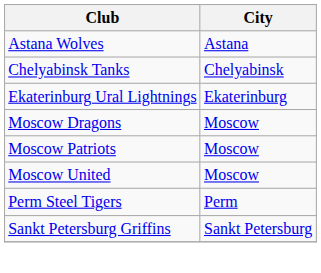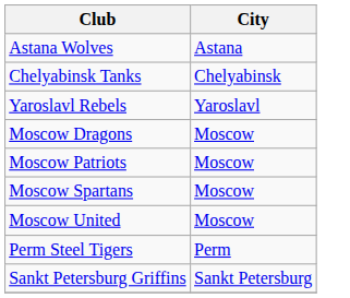 <table class="wikitable" style="font-size:95%;">
 <tr>
 <th>Club</th>
 <th>City</th>
 </tr>
 <tr>
 <td><a href='#'>Astana Wolves</a></td>
 <td><a href='#'>Astana</a></td>
 </tr>
 <tr>
 <td><a href='#'>Chelyabinsk Tanks</a></td>
 <td><a href='#'>Chelyabinsk</a></td>
 </tr>
 <tr>
-<td><a href='#'>Ekaterinburg Ural Lightnings</a></td>
-<td><a href='#'>Ekaterinburg</a></td>
+<td><a href='#'>Yaroslavl Rebels</a></td>
+<td><a href='#'>Yaroslavl</a></td>
 </tr>
 <tr>
 <td><a href='#'>Moscow Dragons</a></td>
 <td><a href='#'>Moscow</a></td>
 </tr>
 <tr>
 <td><a href='#'>Moscow Patriots</a></td>
+<td><a href='#'>Moscow</a></td>
+</tr>
+<tr>
+<td><a href='#'>Moscow Spartans</a></td>
 <td><a href='#'>Moscow</a></td>
 </tr>
 <tr>
 <td><a href='#'>Moscow United</a></td>
 <td><a href='#'>Moscow</a></td>
 </tr>
 <tr>
 <td><a href='#'>Perm Steel Tigers</a></td>
 <td><a href='#'>Perm</a></td>
 </tr>
 <tr>
 <td><a href='#'>Sankt Petersburg Griffins</a></td>
 <td><a href='#'>Sankt Petersburg</a></td>
 </tr>
 <tr>
 </tr>
 </table>
